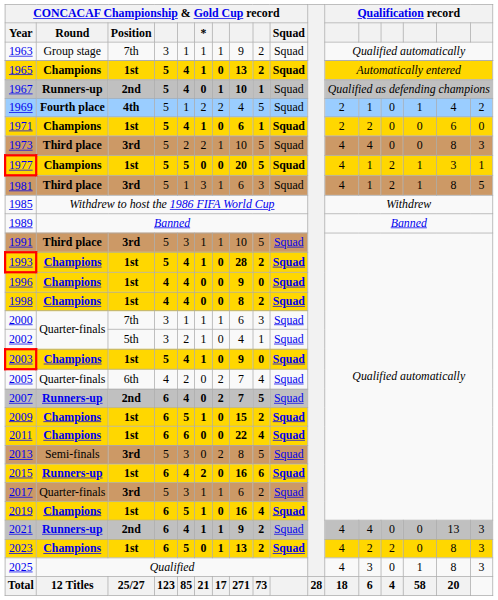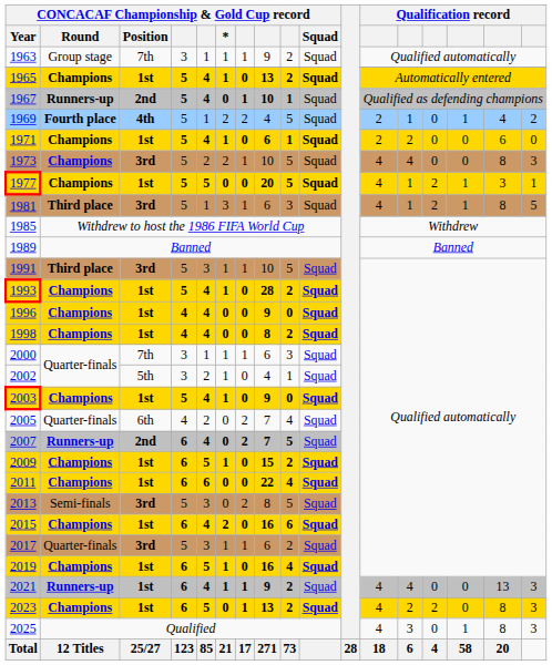 <table class="wikitable" style="text-align: center;">
 <tr>
 <th colspan=10><a href='#'>CONCACAF Championship</a> & <a href='#'>Gold Cup</a> record</th>
 <th rowspan="31"></th>
 <th colspan=7><a href='#'>Qualification</a> record</th>
 </tr>
 <tr>
 <th>Year</th>
 <th>Round</th>
 <th>Position</th>
 <th></th>
 <th></th>
 <th>*</th>
 <th></th>
 <th></th>
 <th></th>
 <th>Squad</th>
 <th></th>
 <th></th>
 <th></th>
 <th></th>
 <th></th>
 <th></th>
 </tr>
 <tr>
 <td> <a href='#'>1963</a></td>
 <td>Group stage</td>
 <td>7th</td>
 <td>3</td>
 <td>1</td>
 <td>1</td>
 <td>1</td>
 <td>9</td>
 <td>2</td>
 <td>Squad</td>
 <td colspan=6><em>Qualified automatically</em></td>
 </tr>
 <tr>
 </tr>
 <tr bgcolor=gold>
 <td> <a href='#'>1965</a></td>
 <td><strong>Champions</strong></td>
 <td><strong>1st</strong></td>
 <td><strong>5</strong></td>
 <td><strong>4</strong></td>
 <td><strong>1</strong></td>
 <td><strong>0</strong></td>
 <td><strong>13</strong></td>
 <td><strong>2</strong></td>
 <td><strong>Squad</strong></td>
 <td colspan=6><em>Automatically entered</em></td>
 </tr>
 <tr bgcolor=silver>
 <td> <a href='#'>1967</a></td>
 <td><strong>Runners-up</strong></td>
 <td><strong>2nd</strong></td>
 <td><strong>5</strong></td>
 <td><strong>4</strong></td>
 <td><strong>0</strong></td>
 <td><strong>1</strong></td>
 <td><strong>10</strong></td>
 <td><strong>1</strong></td>
 <td>Squad</td>
 <td colspan=6><em>Qualified as defending champions</em></td>
 </tr>
 <tr bgcolor=#9acdff>
 <td> <a href='#'>1969</a></td>
 <td><strong>Fourth place</strong></td>
 <td><strong>4th</strong></td>
 <td>5</td>
 <td>1</td>
 <td>2</td>
 <td>2</td>
 <td>4</td>
 <td>5</td>
 <td>Squad</td>
 <td>2</td>
 <td>1</td>
 <td>0</td>
 <td>1</td>
 <td>4</td>
 <td>2</td>
 </tr>
 <tr bgcolor=gold>
 <td> <a href='#'>1971</a></td>
 <td><strong>Champions</strong></td>
 <td><strong>1st</strong></td>
 <td><strong>5</strong></td>
 <td><strong>4</strong></td>
 <td><strong>1</strong></td>
 <td><strong>0</strong></td>
 <td><strong>6</strong></td>
 <td><strong>1</strong></td>
 <td><strong>Squad</strong></td>
 <td>2</td>
 <td>2</td>
 <td>0</td>
 <td>0</td>
 <td>6</td>
 <td>0</td>
 </tr>
 <tr bgcolor="#cc9966">
 <td> <a href='#'>1973</a></td>
-<td><strong>Third place</strong></td>
+<td><strong><a href='#'>Champions</a></strong></td>
 <td><strong>3rd</strong></td>
 <td>5</td>
 <td>2</td>
 <td>2</td>
 <td>1</td>
 <td>10</td>
 <td>5</td>
 <td>Squad</td>
 <td>4</td>
 <td>4</td>
 <td>0</td>
 <td>0</td>
 <td>8</td>
 <td>3</td>
 </tr>
 <tr bgcolor=gold>
 <td style="border: 3px solid red"> <a href='#'>1977</a></td>
 <td><strong>Champions</strong></td>
 <td><strong>1st</strong></td>
 <td><strong>5</strong></td>
 <td><strong>5</strong></td>
 <td><strong>0</strong></td>
 <td><strong>0</strong></td>
 <td><strong>20</strong></td>
 <td><strong>5</strong></td>
 <td><strong>Squad</strong></td>
 <td>4</td>
 <td>1</td>
 <td>2</td>
 <td>1</td>
 <td>3</td>
 <td>1</td>
 </tr>
 <tr bgcolor="#cc9966">
 <td> <a href='#'>1981</a></td>
 <td><strong>Third place</strong></td>
 <td><strong>3rd</strong></td>
 <td>5</td>
 <td>1</td>
 <td>3</td>
 <td>1</td>
 <td>6</td>
 <td>3</td>
 <td>Squad</td>
 <td>4</td>
 <td>1</td>
 <td>2</td>
 <td>1</td>
 <td>8</td>
 <td>5</td>
 </tr>
 <tr>
 <td><a href='#'>1985</a></td>
 <td colspan=9><em>Withdrew to host the <a href='#'>1986 FIFA World Cup</a></em></td>
 <td colspan=6><em>Withdrew</em></td>
 </tr>
 <tr>
 <td><a href='#'>1989</a></td>
 <td colspan=9><em><a href='#'>Banned</a></em></td>
 <td colspan=6><em><a href='#'>Banned</a></em></td>
 </tr>
 <tr>
 <td bgcolor="#cc9966"> <a href='#'>1991</a></td>
 <td bgcolor="#cc9966"><strong>Third place</strong></td>
 <td bgcolor="#cc9966"><strong>3rd</strong></td>
 <td bgcolor="#cc9966">5</td>
 <td bgcolor="#cc9966">3</td>
 <td bgcolor="#cc9966">1</td>
 <td bgcolor="#cc9966">1</td>
 <td bgcolor="#cc9966">10</td>
 <td bgcolor="#cc9966">5</td>
 <td bgcolor="#cc9966"><a href='#'>Squad</a></td>
 <td colspan=6 rowspan=15><em>Qualified automatically</em></td>
 </tr>
 <tr bgcolor=gold>
 <td style="border: 3px solid red">  <a href='#'>1993</a></td>
 <td><strong><a href='#'>Champions</a></strong></td>
 <td><strong>1st</strong></td>
 <td><strong>5</strong></td>
 <td><strong>4</strong></td>
 <td><strong>1</strong></td>
 <td><strong>0</strong></td>
 <td><strong>28</strong></td>
 <td><strong>2</strong></td>
 <td><strong><a href='#'>Squad</a></strong></td>
 </tr>
 <tr bgcolor=gold>
 <td> <a href='#'>1996</a></td>
 <td><strong><a href='#'>Champions</a></strong></td>
 <td><strong>1st</strong></td>
 <td><strong>4</strong></td>
 <td><strong>4</strong></td>
 <td><strong>0</strong></td>
 <td><strong>0</strong></td>
 <td><strong>9</strong></td>
 <td><strong>0</strong></td>
 <td><strong><a href='#'>Squad</a></strong></td>
 </tr>
 <tr bgcolor=gold>
 <td> <a href='#'>1998</a></td>
 <td><strong><a href='#'>Champions</a></strong></td>
 <td><strong>1st</strong></td>
 <td><strong>4</strong></td>
 <td><strong>4</strong></td>
 <td><strong>0</strong></td>
 <td><strong>0</strong></td>
 <td><strong>8</strong></td>
 <td><strong>2</strong></td>
 <td><strong><a href='#'>Squad</a></strong></td>
 </tr>
 <tr>
 <td> <a href='#'>2000</a></td>
 <td rowspan=2>Quarter-finals</td>
 <td>7th</td>
 <td>3</td>
 <td>1</td>
 <td>1</td>
 <td>1</td>
 <td>6</td>
 <td>3</td>
 <td><a href='#'>Squad</a></td>
 </tr>
 <tr>
 <td> <a href='#'>2002</a></td>
 <td>5th</td>
 <td>3</td>
 <td>2</td>
 <td>1</td>
 <td>0</td>
 <td>4</td>
 <td>1</td>
 <td><a href='#'>Squad</a></td>
 </tr>
 <tr bgcolor=gold>
 <td style="border: 3px solid red">  <a href='#'>2003</a></td>
 <td><strong><a href='#'>Champions</a></strong></td>
 <td><strong>1st</strong></td>
 <td><strong>5</strong></td>
 <td><strong>4</strong></td>
 <td><strong>1</strong></td>
 <td><strong>0</strong></td>
 <td><strong>9</strong></td>
 <td><strong>0</strong></td>
 <td><strong><a href='#'>Squad</a></strong></td>
 </tr>
 <tr>
 <td> <a href='#'>2005</a></td>
 <td>Quarter-finals</td>
 <td>6th</td>
 <td>4</td>
 <td>2</td>
 <td>0</td>
 <td>2</td>
 <td>7</td>
 <td>4</td>
 <td><a href='#'>Squad</a></td>
 </tr>
 <tr bgcolor=silver>
 <td> <a href='#'>2007</a></td>
 <td><strong><a href='#'>Runners-up</a></strong></td>
 <td><strong>2nd</strong></td>
 <td><strong>6</strong></td>
 <td><strong>4</strong></td>
 <td><strong>0</strong></td>
 <td><strong>2</strong></td>
 <td><strong>7</strong></td>
 <td><strong>5</strong></td>
 <td><a href='#'>Squad</a></td>
 </tr>
 <tr bgcolor=gold>
 <td> <a href='#'>2009</a></td>
 <td><strong><a href='#'>Champions</a></strong></td>
 <td><strong>1st</strong></td>
 <td><strong>6</strong></td>
 <td><strong>5</strong></td>
 <td><strong>1</strong></td>
 <td><strong>0</strong></td>
 <td><strong>15</strong></td>
 <td><strong>2</strong></td>
 <td><strong><a href='#'>Squad</a></strong></td>
 </tr>
 <tr bgcolor=gold>
 <td> <a href='#'>2011</a></td>
 <td><strong><a href='#'>Champions</a></strong></td>
 <td><strong>1st</strong></td>
 <td><strong>6</strong></td>
 <td><strong>6</strong></td>
 <td><strong>0</strong></td>
 <td><strong>0</strong></td>
 <td><strong>22</strong></td>
 <td><strong>4</strong></td>
 <td><strong><a href='#'>Squad</a></strong></td>
 </tr>
 <tr bgcolor="#cc9966">
 <td> <a href='#'>2013</a></td>
 <td>Semi-finals</td>
 <td><strong>3rd</strong></td>
 <td>5</td>
 <td>3</td>
 <td>0</td>
 <td>2</td>
 <td>8</td>
 <td>5</td>
 <td><a href='#'>Squad</a></td>
 </tr>
 <tr bgcolor=gold>
 <td>  <a href='#'>2015</a></td>
-<td><strong><a href='#'>Runners-up</a></strong></td>
+<td><strong><a href='#'>Champions</a></strong></td>
 <td><strong>1st</strong></td>
 <td><strong>6</strong></td>
 <td><strong>4</strong></td>
 <td><strong>2</strong></td>
 <td><strong>0</strong></td>
 <td><strong>16</strong></td>
 <td><strong>6</strong></td>
 <td><strong><a href='#'>Squad</a></strong></td>
 </tr>
 <tr bgcolor="#cc9966">
 <td> <a href='#'>2017</a></td>
 <td>Quarter-finals</td>
 <td><strong>3rd</strong></td>
 <td>5</td>
 <td>3</td>
 <td>1</td>
 <td>1</td>
 <td>6</td>
 <td>2</td>
 <td><a href='#'>Squad</a></td>
 </tr>
 <tr bgcolor=gold>
 <td>   <a href='#'>2019</a></td>
 <td><strong><a href='#'>Champions</a></strong></td>
 <td><strong>1st</strong></td>
 <td><strong>6</strong></td>
 <td><strong>5</strong></td>
 <td><strong>1</strong></td>
 <td><strong>0</strong></td>
 <td><strong>16</strong></td>
 <td><strong>4</strong></td>
 <td><strong><a href='#'>Squad</a></strong></td>
 </tr>
 <tr bgcolor=silver>
 <td> <a href='#'>2021</a></td>
 <td><strong><a href='#'>Runners-up</a></strong></td>
-<td><strong>2nd</strong></td>
+<td><strong>1st</strong></td>
 <td><strong>6</strong></td>
 <td><strong>4</strong></td>
 <td><strong>1</strong></td>
 <td><strong>1</strong></td>
 <td><strong>9</strong></td>
 <td><strong>2</strong></td>
 <td><a href='#'>Squad</a></td>
 <td>4</td>
 <td>4</td>
 <td>0</td>
 <td>0</td>
 <td>13</td>
 <td>3</td>
 </tr>
 <tr bgcolor=gold>
 <td>  <a href='#'>2023</a></td>
 <td><strong><a href='#'>Champions</a></strong></td>
 <td><strong>1st</strong></td>
 <td><strong>6</strong></td>
 <td><strong>5</strong></td>
 <td><strong>0</strong></td>
 <td><strong>1</strong></td>
 <td><strong>13</strong></td>
 <td><strong>2</strong></td>
 <td><strong><a href='#'>Squad</a></strong></td>
 <td>4</td>
 <td>2</td>
 <td>2</td>
 <td>0</td>
 <td>8</td>
 <td>3</td>
 </tr>
 <tr>
 <td>  <a href='#'>2025</a></td>
 <td colspan=9><em>Qualified</em></td>
 <td>4</td>
 <td>3</td>
 <td>0</td>
 <td>1</td>
 <td>8</td>
 <td>3</td>
 </tr>
 <tr>
 <th>Total</th>
 <th>12 Titles</th>
 <th>25/27</th>
 <th>123</th>
 <th>85</th>
 <th>21</th>
 <th>17</th>
 <th>271</th>
 <th>73</th>
 <th></th>
 <th>28</th>
 <th>18</th>
 <th>6</th>
 <th>4</th>
 <th>58</th>
 <th>20</th>
 </tr>
 </table>
